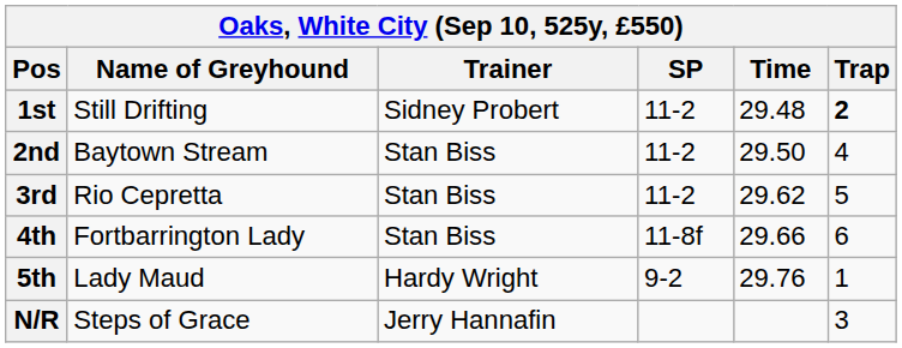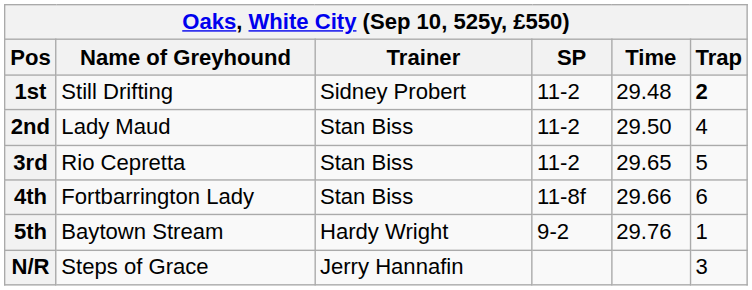 <table class="wikitable">
 <tr>
 <th colspan="6"><a href='#'>Oaks</a>, <a href='#'>White City</a> (Sep 10, 525y, £550)</th>
 </tr>
 <tr>
 <th width=30>Pos</th>
 <th width=180>Name of Greyhound</th>
 <th width=150>Trainer</th>
 <th width=50>SP</th>
 <th width=50>Time</th>
 <th width=30>Trap</th>
 </tr>
 <tr>
 <th>1st</th>
 <td>Still Drifting</td>
 <td>Sidney Probert</td>
 <td>11-2</td>
 <td>29.48</td>
 <td><strong>2</strong></td>
 </tr>
 <tr>
 <th>2nd</th>
-<td>Baytown Stream</td>
+<td>Lady Maud</td>
 <td>Stan Biss</td>
 <td>11-2</td>
 <td>29.50</td>
 <td>4</td>
 </tr>
 <tr>
 <th>3rd</th>
 <td>Rio Cepretta</td>
 <td>Stan Biss</td>
 <td>11-2</td>
-<td>29.62</td>
+<td>29.65</td>
 <td>5</td>
 </tr>
 <tr>
 <th>4th</th>
 <td>Fortbarrington Lady</td>
 <td>Stan Biss</td>
 <td>11-8f</td>
 <td>29.66</td>
 <td>6</td>
 </tr>
 <tr>
 <th>5th</th>
-<td>Lady Maud</td>
+<td>Baytown Stream</td>
 <td>Hardy Wright</td>
 <td>9-2</td>
 <td>29.76</td>
 <td>1</td>
 </tr>
 <tr>
 <th>N/R</th>
 <td>Steps of Grace</td>
 <td>Jerry Hannafin</td>
 <td></td>
 <td></td>
 <td>3</td>
 </tr>
 </table>
